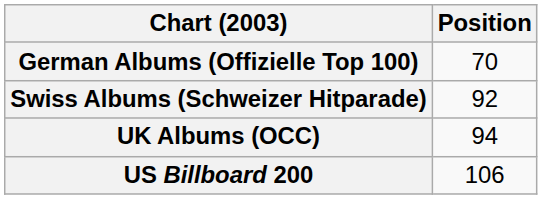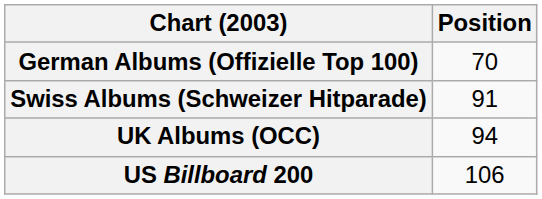 <table class="wikitable sortable plainrowheaders" style="text-align:center">
 <tr>
 <th scope="col">Chart (2003)</th>
 <th scope="col">Position</th>
 </tr>
 <tr>
 <th scope="row">German Albums (Offizielle Top 100)</th>
 <td>70</td>
 </tr>
 <tr>
 <th scope="row">Swiss Albums (Schweizer Hitparade)</th>
-<td>92</td>
+<td>91</td>
 </tr>
 <tr>
 <th scope="row">UK Albums (OCC)</th>
 <td>94</td>
 </tr>
 <tr>
 <th scope="row">US <em>Billboard</em> 200</th>
 <td>106</td>
 </tr>
 </table>
